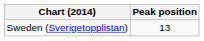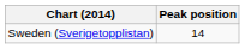 <table class="wikitable">
 <tr>
 <th>Chart (2014)</th>
 <th>Peak position</th>
 </tr>
 <tr>
 <td>Sweden (<a href='#'>Sverigetopplistan</a>)</td>
-<td align="center">13</td>
+<td align="center">14</td>
 </tr>
 </table>
